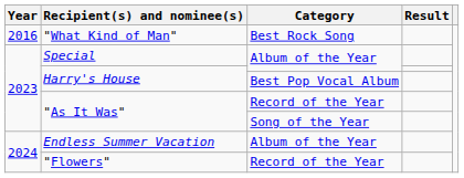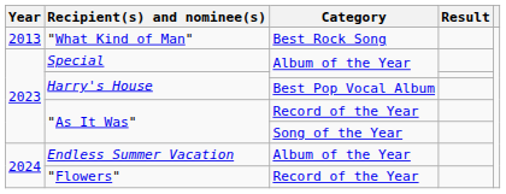 <table class="wikitable sortable plainrowheaders">
 <tr>
 <th scope="col">Year</th>
 <th scope="col">Recipient(s) and nominee(s)</th>
 <th scope="col">Category</th>
 <th scope="col">Result</th>
 <th scope="col" class="unsortable"></th>
 </tr>
 <tr>
-<td><a href='#'>2016</a></td>
+<td><a href='#'>2013</a></td>
 <td>"<a href='#'>What Kind of Man</a>"</td>
 <td><a href='#'>Best Rock Song</a></td>
 <td></td>
 <td align="center" rowspan="8"></td>
 </tr>
 <tr>
 <td rowspan="5"><a href='#'>2023</a></td>
 <td><em><a href='#'>Special</a></em></td>
 <td rowspan="2"><a href='#'>Album of the Year</a></td>
 <td></td>
 </tr>
 <tr>
 <td rowspan="2"><em><a href='#'>Harry's House</a></em></td>
 <td></td>
 </tr>
 <tr>
 <td><a href='#'>Best Pop Vocal Album</a></td>
 <td></td>
 </tr>
 <tr>
 <td rowspan="2">"<a href='#'>As It Was</a>"</td>
 <td><a href='#'>Record of the Year</a></td>
 <td></td>
 </tr>
 <tr>
 <td><a href='#'>Song of the Year</a></td>
 <td></td>
 </tr>
 <tr>
 <td rowspan="2"><a href='#'>2024</a></td>
 <td><em><a href='#'>Endless Summer Vacation</a></em></td>
 <td><a href='#'>Album of the Year</a></td>
 <td></td>
 </tr>
 <tr>
 <td>"<a href='#'>Flowers</a>"</td>
 <td><a href='#'>Record of the Year</a></td>
 <td></td>
 </tr>
 </table>
